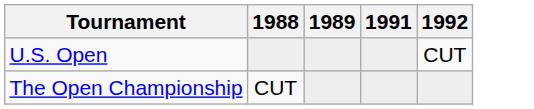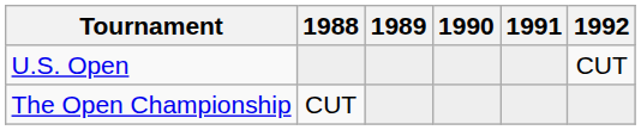 <table class="wikitable" style="font-size:95%;text-align:center;">
 <tr>
 <th>Tournament</th>
 <th>1988</th>
 <th>1989</th>
+<th>1990</th>
 <th>1991</th>
 <th>1992</th>
 </tr>
 <tr>
 <td align=left><a href='#'>U.S. Open</a></td>
+<td style="background:#eeeeee;"></td>
 <td style="background:#eeeeee;"></td>
 <td style="background:#eeeeee;"></td>
 <td style="background:#eeeeee;"></td>
 <td>CUT</td>
 </tr>
 <tr>
 <td align=left><a href='#'>The Open Championship</a></td>
 <td>CUT</td>
 <td style="background:#eeeeee;"></td>
 <td style="background:#eeeeee;"></td>
 <td style="background:#eeeeee;"></td>
+<td style="background:#eeeeee;"></td>
 </tr>
 </table>
